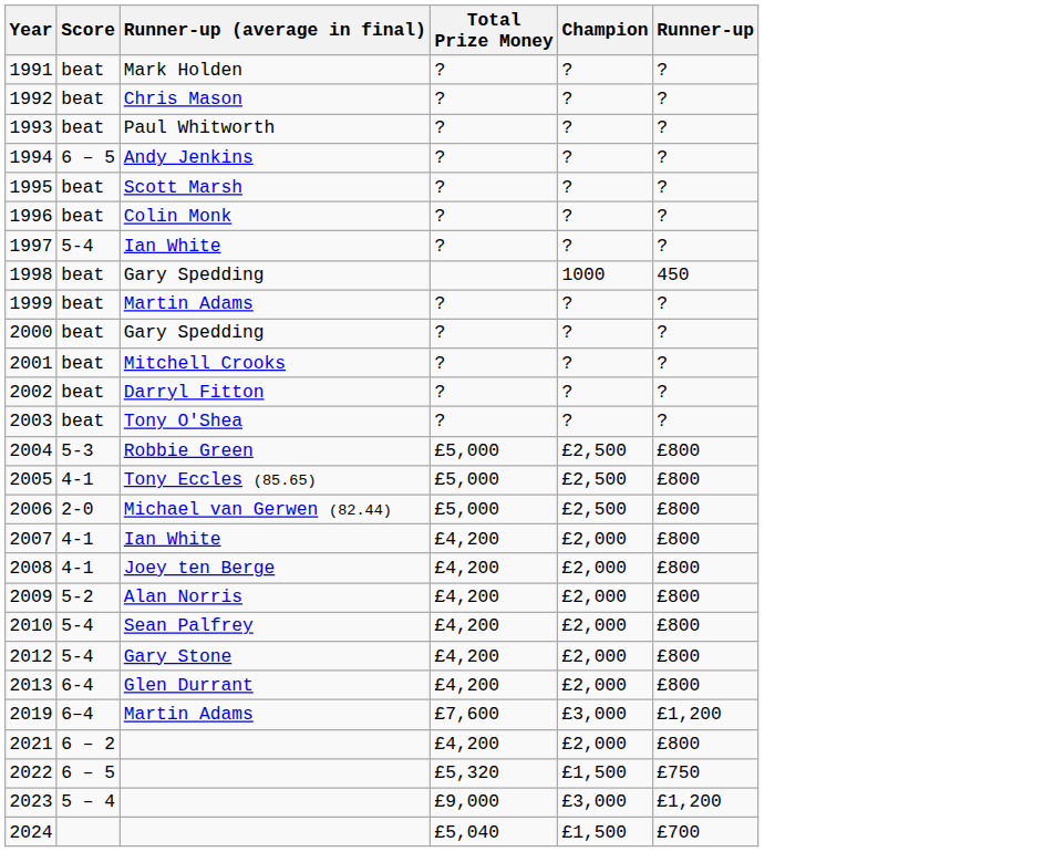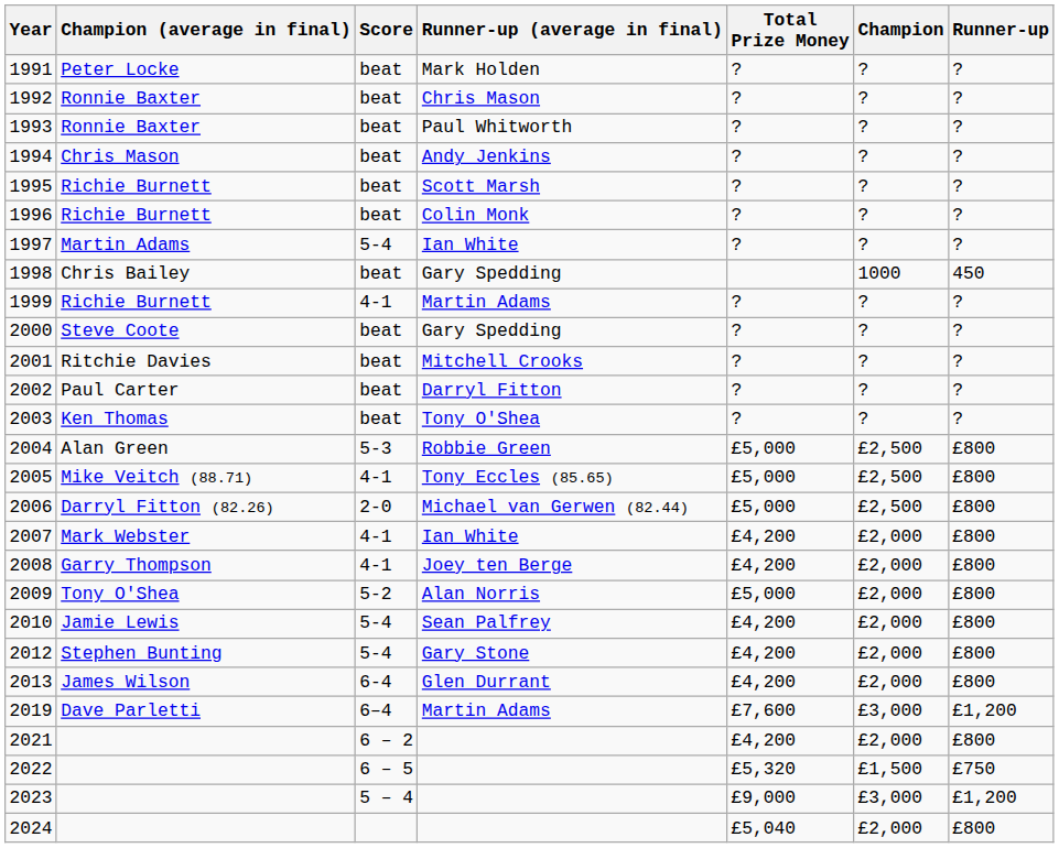 <table class="wikitable">
 <tr>
 <th>Year</th>
+<th>Champion (average in final)</th>
 <th>Score</th>
 <th>Runner-up (average in final)</th>
 <th>Total<br>Prize Money</th>
 <th>Champion</th>
 <th>Runner-up</th>
 </tr>
 <tr>
 <td>1991</td>
+<td> <a href='#'>Peter Locke</a></td>
 <td>beat</td>
 <td> Mark Holden</td>
 <td>?</td>
 <td>?</td>
 <td>?</td>
 </tr>
 <tr>
 <td>1992</td>
+<td> <a href='#'>Ronnie Baxter</a></td>
 <td>beat</td>
 <td> <a href='#'>Chris Mason</a></td>
 <td>?</td>
 <td>?</td>
 <td>?</td>
 </tr>
 <tr>
 <td>1993</td>
+<td> <a href='#'>Ronnie Baxter</a></td>
 <td>beat</td>
 <td> Paul Whitworth</td>
 <td>?</td>
 <td>?</td>
 <td>?</td>
 </tr>
 <tr>
 <td>1994</td>
-<td>6 – 5</td>
+<td> <a href='#'>Chris Mason</a></td>
+<td>beat</td>
 <td> <a href='#'>Andy Jenkins</a></td>
 <td>?</td>
 <td>?</td>
 <td>?</td>
 </tr>
 <tr>
 <td>1995</td>
+<td> <a href='#'>Richie Burnett</a></td>
 <td>beat</td>
 <td> <a href='#'>Scott Marsh</a></td>
 <td>?</td>
 <td>?</td>
 <td>?</td>
 </tr>
 <tr>
 <td>1996</td>
+<td> <a href='#'>Richie Burnett</a></td>
 <td>beat</td>
 <td> <a href='#'>Colin Monk</a></td>
 <td>?</td>
 <td>?</td>
 <td>?</td>
 </tr>
 <tr>
 <td>1997</td>
+<td> <a href='#'>Martin Adams</a></td>
 <td>5-4</td>
 <td> <a href='#'>Ian White</a></td>
 <td>?</td>
 <td>?</td>
 <td>?</td>
 </tr>
 <tr>
 <td>1998</td>
+<td> Chris Bailey</td>
 <td>beat</td>
 <td> Gary Spedding</td>
 <td></td>
 <td>1000</td>
 <td>450</td>
 </tr>
 <tr>
 <td>1999</td>
-<td>beat</td>
+<td> <a href='#'>Richie Burnett</a></td>
+<td>4-1</td>
 <td> <a href='#'>Martin Adams</a></td>
 <td>?</td>
 <td>?</td>
 <td>?</td>
 </tr>
 <tr>
 <td>2000</td>
+<td> <a href='#'>Steve Coote</a></td>
 <td>beat</td>
 <td> Gary Spedding</td>
 <td>?</td>
 <td>?</td>
 <td>?</td>
 </tr>
 <tr>
 <td>2001</td>
+<td> Ritchie Davies</td>
 <td>beat</td>
 <td> <a href='#'>Mitchell Crooks</a></td>
 <td>?</td>
 <td>?</td>
 <td>?</td>
 </tr>
 <tr>
 <td>2002</td>
+<td> Paul Carter</td>
 <td>beat</td>
 <td> <a href='#'>Darryl Fitton</a></td>
 <td>?</td>
 <td>?</td>
 <td>?</td>
 </tr>
 <tr>
 <td>2003</td>
+<td> <a href='#'>Ken Thomas</a></td>
 <td>beat</td>
 <td> <a href='#'>Tony O'Shea</a></td>
 <td>?</td>
 <td>?</td>
 <td>?</td>
 </tr>
 <tr>
 <td>2004</td>
+<td> Alan Green</td>
 <td>5-3</td>
 <td> <a href='#'>Robbie Green</a></td>
 <td>£5,000</td>
 <td>£2,500</td>
 <td>£800</td>
 </tr>
 <tr>
 <td>2005</td>
+<td> <a href='#'>Mike Veitch</a> <small><span>(88.71)</span></small></td>
 <td>4-1</td>
 <td> <a href='#'>Tony Eccles</a> <small><span>(85.65)</span></small></td>
 <td>£5,000</td>
 <td>£2,500</td>
 <td>£800</td>
 </tr>
 <tr>
 <td>2006</td>
+<td> <a href='#'>Darryl Fitton</a>  <small><span>(82.26)</span></small></td>
 <td>2-0</td>
 <td> <a href='#'>Michael van Gerwen</a> <small><span>(82.44)</span></small></td>
 <td>£5,000</td>
 <td>£2,500</td>
 <td>£800</td>
 </tr>
 <tr>
 <td>2007</td>
+<td> <a href='#'>Mark Webster</a></td>
 <td>4-1</td>
 <td> <a href='#'>Ian White</a></td>
 <td>£4,200</td>
 <td>£2,000</td>
 <td>£800</td>
 </tr>
 <tr>
 <td>2008</td>
+<td> <a href='#'>Garry Thompson</a></td>
 <td>4-1</td>
 <td> <a href='#'>Joey ten Berge</a></td>
 <td>£4,200</td>
 <td>£2,000</td>
 <td>£800</td>
 </tr>
 <tr>
 <td>2009</td>
+<td> <a href='#'>Tony O'Shea</a></td>
 <td>5-2</td>
 <td> <a href='#'>Alan Norris</a></td>
-<td>£4,200</td>
+<td>£5,000</td>
 <td>£2,000</td>
 <td>£800</td>
 </tr>
 <tr>
 <td>2010</td>
+<td> <a href='#'>Jamie Lewis</a></td>
 <td>5-4</td>
 <td> <a href='#'>Sean Palfrey</a></td>
 <td>£4,200</td>
 <td>£2,000</td>
 <td>£800</td>
 </tr>
 <tr>
 <td>2012</td>
+<td> <a href='#'>Stephen Bunting</a></td>
 <td>5-4</td>
 <td> <a href='#'>Gary Stone</a></td>
 <td>£4,200</td>
 <td>£2,000</td>
 <td>£800</td>
 </tr>
 <tr>
 <td>2013</td>
+<td> <a href='#'>James Wilson</a></td>
 <td>6-4</td>
 <td> <a href='#'>Glen Durrant</a></td>
 <td>£4,200</td>
 <td>£2,000</td>
 <td>£800</td>
 </tr>
 <tr>
 <td>2019</td>
+<td> <a href='#'>Dave Parletti</a></td>
 <td>6–4</td>
 <td> <a href='#'>Martin Adams</a></td>
 <td>£7,600</td>
 <td>£3,000</td>
 <td>£1,200</td>
 </tr>
 <tr>
 <td>2021</td>
+<td></td>
 <td>6 – 2</td>
 <td></td>
 <td>£4,200</td>
 <td>£2,000</td>
 <td>£800</td>
 </tr>
 <tr>
 <td>2022</td>
+<td></td>
 <td>6 – 5</td>
 <td></td>
 <td>£5,320</td>
 <td>£1,500</td>
 <td>£750</td>
 </tr>
 <tr>
 <td>2023</td>
+<td></td>
 <td>5 – 4</td>
 <td></td>
 <td>£9,000</td>
 <td>£3,000</td>
 <td>£1,200</td>
 </tr>
 <tr>
 <td>2024</td>
 <td></td>
 <td></td>
+<td></td>
 <td>£5,040</td>
-<td>£1,500</td>
-<td>£700</td>
+<td>£2,000</td>
+<td>£800</td>
 </tr>
 </table>
